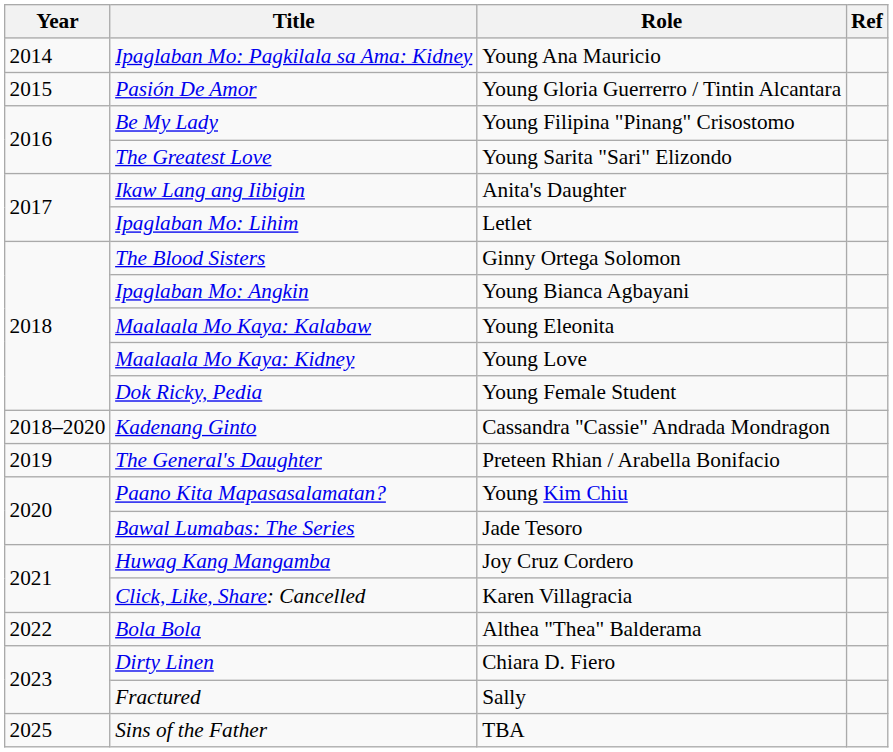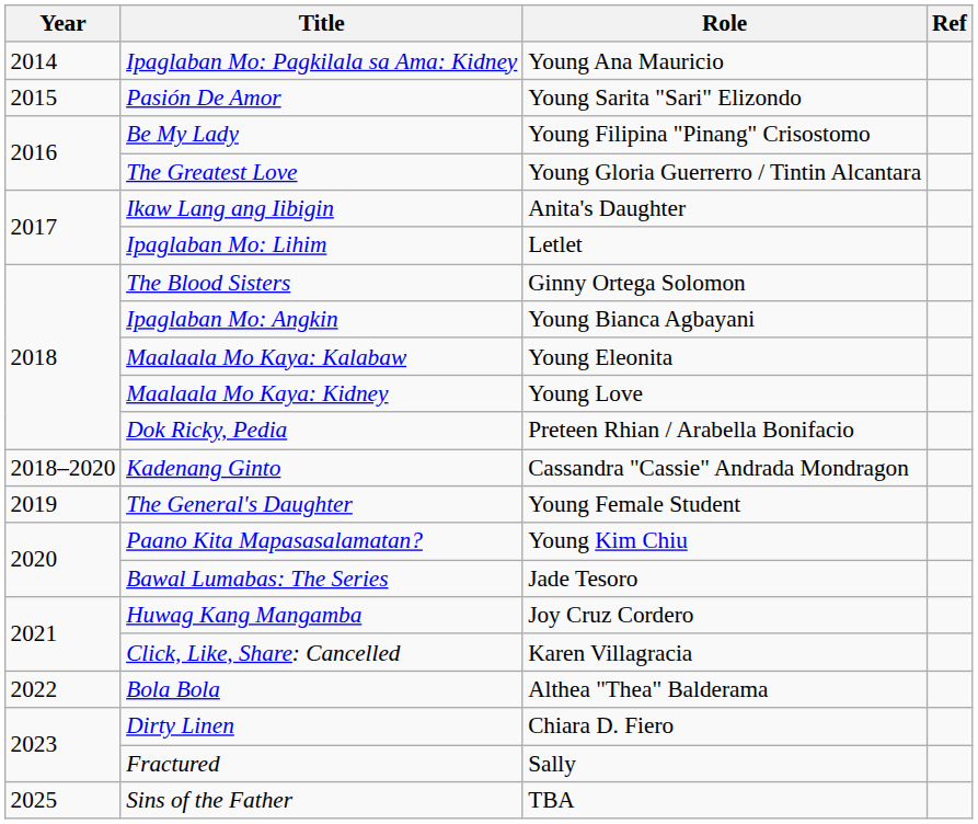 <table class="wikitable sortable">
 <tr>
 <th>Year</th>
 <th>Title</th>
 <th>Role</th>
 <th>Ref</th>
 </tr>
 <tr>
 <td>2014</td>
 <td><em><a href='#'>Ipaglaban Mo: Pagkilala sa Ama: Kidney</a></em></td>
 <td>Young Ana Mauricio</td>
 <td></td>
 </tr>
 <tr>
 <td>2015</td>
 <td><em><a href='#'>Pasión De Amor</a></em></td>
-<td>Young Gloria Guerrerro / Tintin Alcantara</td>
+<td>Young Sarita "Sari" Elizondo</td>
 <td></td>
 </tr>
 <tr>
 <td rowspan="2">2016</td>
 <td><em><a href='#'>Be My Lady</a></em></td>
 <td>Young Filipina "Pinang" Crisostomo</td>
 <td></td>
 </tr>
 <tr>
 <td><em><a href='#'>The Greatest Love</a></em></td>
-<td>Young Sarita "Sari" Elizondo</td>
+<td>Young Gloria Guerrerro / Tintin Alcantara</td>
 <td></td>
 </tr>
 <tr>
 <td rowspan="2">2017</td>
 <td><em><a href='#'>Ikaw Lang ang Iibigin</a></em></td>
 <td>Anita's Daughter</td>
 <td></td>
 </tr>
 <tr>
 <td><em><a href='#'>Ipaglaban Mo: Lihim</a></em></td>
 <td>Letlet</td>
 <td></td>
 </tr>
 <tr>
 <td rowspan="5">2018</td>
 <td><em><a href='#'>The Blood Sisters</a></em></td>
 <td>Ginny Ortega Solomon</td>
 <td></td>
 </tr>
 <tr>
 <td><em><a href='#'>Ipaglaban Mo: Angkin</a></em></td>
 <td>Young Bianca Agbayani</td>
 <td></td>
 </tr>
 <tr>
 <td><em><a href='#'>Maalaala Mo Kaya: Kalabaw</a></em></td>
 <td>Young Eleonita</td>
 <td></td>
 </tr>
 <tr>
 <td><em><a href='#'>Maalaala Mo Kaya: Kidney</a></em></td>
 <td>Young Love</td>
 <td></td>
 </tr>
 <tr>
 <td><em><a href='#'>Dok Ricky, Pedia</a></em></td>
-<td>Young Female Student</td>
+<td>Preteen Rhian / Arabella Bonifacio</td>
 <td></td>
 </tr>
 <tr>
 <td>2018–2020</td>
 <td><em><a href='#'>Kadenang Ginto</a></em></td>
 <td>Cassandra "Cassie" Andrada Mondragon</td>
 <td></td>
 </tr>
 <tr>
 <td>2019</td>
 <td><em><a href='#'>The General's Daughter</a></em></td>
-<td>Preteen Rhian / Arabella Bonifacio</td>
+<td>Young Female Student</td>
 <td></td>
 </tr>
 <tr>
 <td rowspan="2">2020</td>
 <td><em><a href='#'>Paano Kita Mapasasalamatan?</a></em></td>
 <td>Young <a href='#'>Kim Chiu</a></td>
 <td></td>
 </tr>
 <tr>
 <td><em><a href='#'>Bawal Lumabas: The Series</a></em></td>
 <td>Jade Tesoro</td>
 <td></td>
 </tr>
 <tr>
 <td rowspan="2">2021</td>
 <td><em><a href='#'>Huwag Kang Mangamba</a></em></td>
 <td>Joy Cruz Cordero</td>
 <td></td>
 </tr>
 <tr>
 <td><em><a href='#'>Click, Like, Share</a>: Cancelled</em></td>
 <td>Karen Villagracia</td>
 <td></td>
 </tr>
 <tr>
 <td>2022</td>
 <td><em><a href='#'>Bola Bola</a></em></td>
 <td>Althea "Thea" Balderama</td>
 <td></td>
 </tr>
 <tr>
 <td rowspan="2">2023</td>
 <td><em><a href='#'>Dirty Linen</a></em></td>
 <td>Chiara D. Fiero</td>
 <td></td>
 </tr>
 <tr>
 <td><em>Fractured</em></td>
 <td>Sally</td>
 <td></td>
 </tr>
 <tr>
 <td>2025</td>
 <td><em>Sins of the Father</em></td>
 <td>TBA</td>
 <td></td>
 </tr>
 </table>
